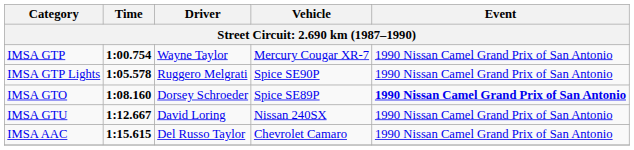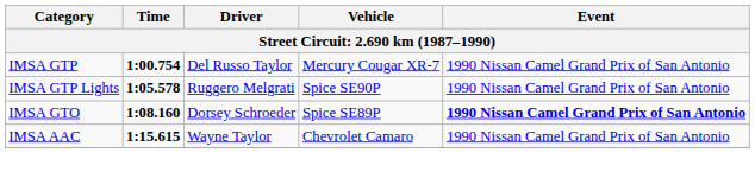 <table class="wikitable">
 <tr>
 <th>Category</th>
 <th>Time</th>
 <th>Driver</th>
 <th>Vehicle</th>
 <th>Event</th>
 </tr>
 <tr>
 <th colspan=5>Street Circuit: 2.690 km (1987–1990)</th>
 </tr>
 <tr>
 <td><a href='#'>IMSA GTP</a></td>
 <td><strong>1:00.754</strong></td>
-<td><a href='#'>Wayne Taylor</a></td>
+<td><a href='#'>Del Russo Taylor</a></td>
 <td><a href='#'>Mercury Cougar XR-7</a></td>
 <td><a href='#'>1990 Nissan Camel Grand Prix of San Antonio</a></td>
 </tr>
 <tr>
 <td><a href='#'>IMSA GTP Lights</a></td>
 <td><strong>1:05.578</strong></td>
 <td><a href='#'>Ruggero Melgrati</a></td>
 <td><a href='#'>Spice SE90P</a></td>
 <td><a href='#'>1990 Nissan Camel Grand Prix of San Antonio</a></td>
 </tr>
 <tr>
 <td><a href='#'>IMSA GTO</a></td>
 <td><strong>1:08.160</strong></td>
 <td><a href='#'>Dorsey Schroeder</a></td>
 <td><a href='#'>Spice SE89P</a></td>
 <td><strong><a href='#'>1990 Nissan Camel Grand Prix of San Antonio</a></strong></td>
 </tr>
 <tr>
-<td><a href='#'>IMSA GTU</a></td>
-<td><strong>1:12.667</strong></td>
-<td><a href='#'>David Loring</a></td>
-<td><a href='#'>Nissan 240SX</a></td>
-<td><a href='#'>1990 Nissan Camel Grand Prix of San Antonio</a></td>
-</tr>
-<tr>
 <td><a href='#'>IMSA AAC</a></td>
 <td><strong>1:15.615</strong></td>
-<td><a href='#'>Del Russo Taylor</a></td>
+<td><a href='#'>Wayne Taylor</a></td>
 <td><a href='#'>Chevrolet Camaro</a></td>
 <td><a href='#'>1990 Nissan Camel Grand Prix of San Antonio</a></td>
 </tr>
 <tr>
 </tr>
 </table>
